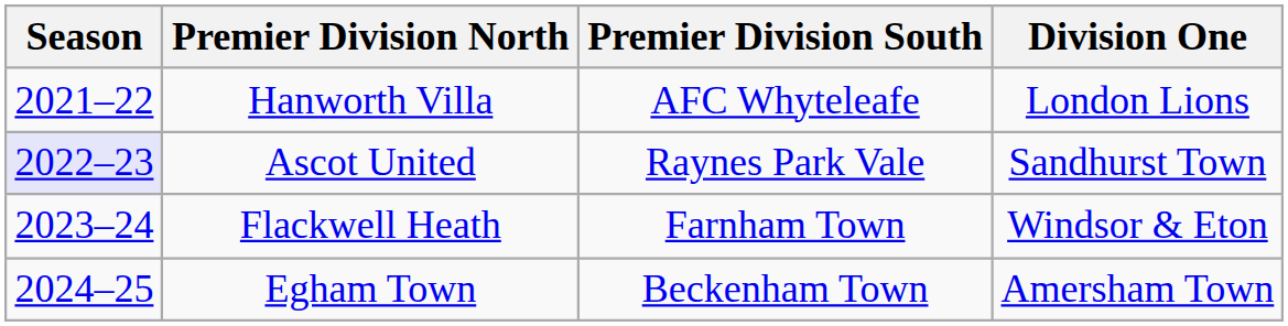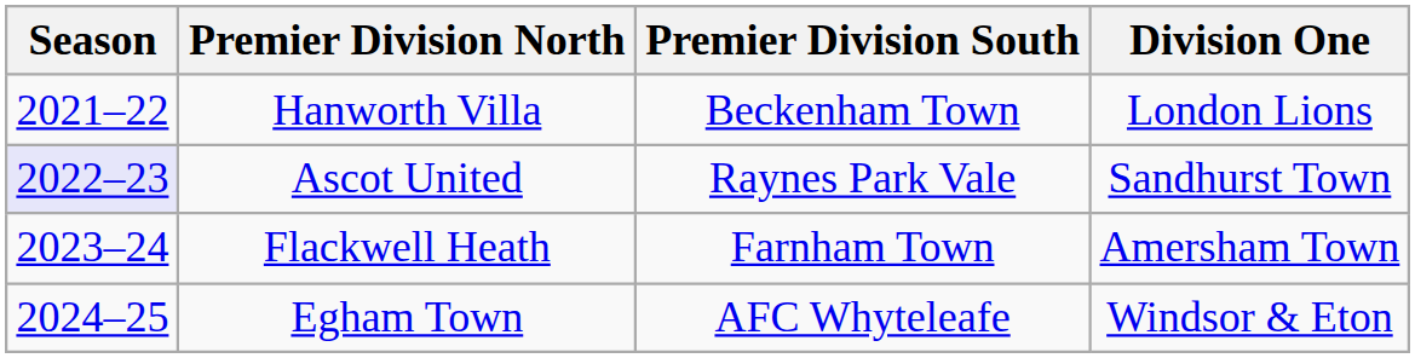 <table class="wikitable" style="text-align: center">
 <tr>
 <th>Season</th>
 <th>Premier Division North</th>
 <th>Premier Division South</th>
 <th>Division One</th>
 </tr>
 <tr>
 <td><a href='#'>2021–22</a></td>
 <td><a href='#'>Hanworth Villa</a></td>
-<td><a href='#'>AFC Whyteleafe</a></td>
+<td><a href='#'>Beckenham Town</a></td>
 <td><a href='#'>London Lions</a></td>
 </tr>
 <tr>
 <td style="background: lavender;"><a href='#'>2022–23</a></td>
 <td><a href='#'>Ascot United</a></td>
 <td><a href='#'>Raynes Park Vale</a></td>
 <td><a href='#'>Sandhurst Town</a></td>
 </tr>
 <tr>
 <td><a href='#'>2023–24</a></td>
 <td><a href='#'>Flackwell Heath</a></td>
 <td><a href='#'>Farnham Town</a></td>
-<td><a href='#'>Windsor & Eton</a></td>
+<td><a href='#'>Amersham Town</a></td>
 </tr>
 <tr>
 <td><a href='#'>2024–25</a></td>
 <td><a href='#'>Egham Town</a></td>
-<td><a href='#'>Beckenham Town</a></td>
-<td><a href='#'>Amersham Town</a></td>
+<td><a href='#'>AFC Whyteleafe</a></td>
+<td><a href='#'>Windsor & Eton</a></td>
 </tr>
 </table>
